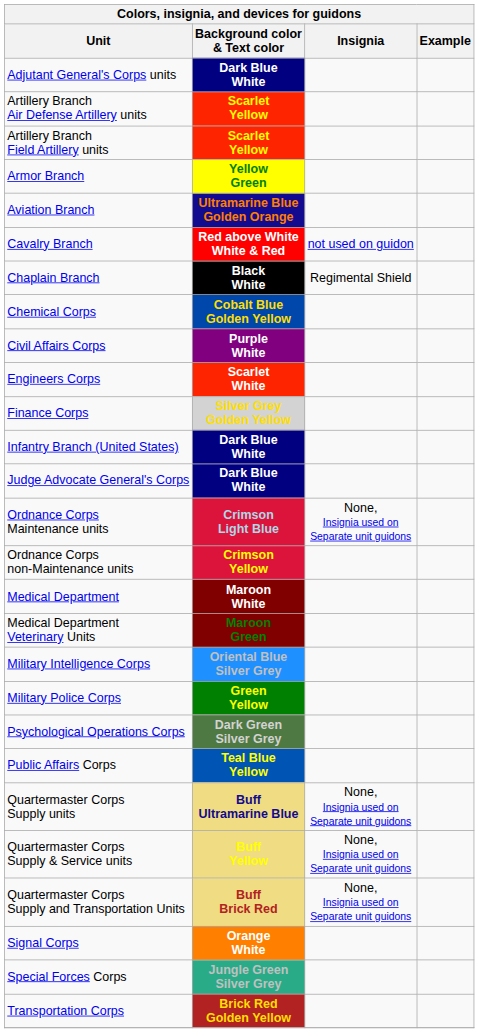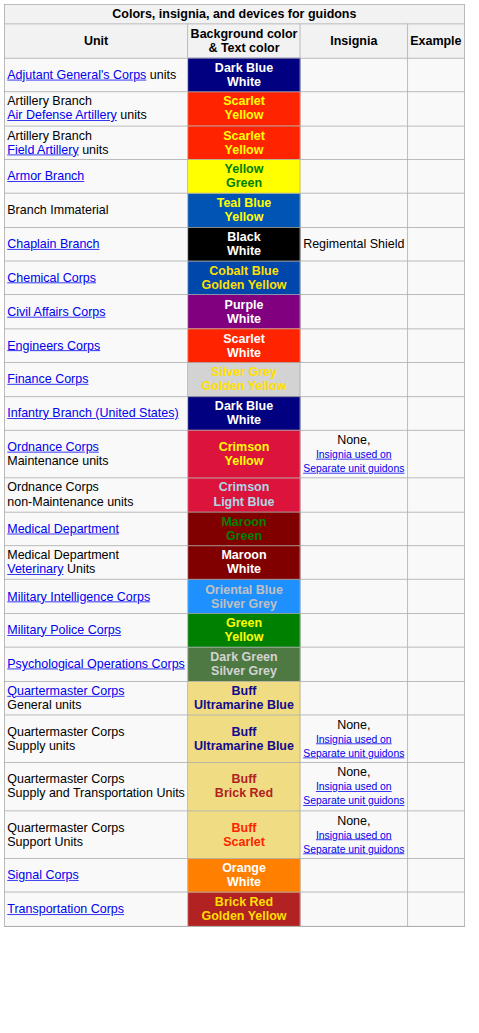 <table class="wikitable">
 <tr>
 <th colspan=4>Colors, insignia, and devices for guidons</th>
 </tr>
 <tr>
 <th>Unit</th>
 <th>Background color<br>& Text color</th>
 <th>Insignia</th>
 <th>Example</th>
 </tr>
 <tr>
 <td><a href='#'>Adjutant General's Corps</a> units</td>
 <td align="center" style="background:navy; color:white;"><strong>Dark Blue<br>White</strong></td>
 <td align="center"></td>
 <td align="center"></td>
 </tr>
 <tr>
 <td>Artillery Branch<br><a href='#'>Air Defense Artillery</a> units</td>
 <td align="center" style="background:#FF2400; color:yellow;"><strong>Scarlet<br>Yellow</strong></td>
 <td align="center"></td>
 <td align="center"></td>
 </tr>
 <tr>
 <td>Artillery Branch<br><a href='#'>Field Artillery</a> units</td>
 <td align="center" style="background:#FF2400; color:yellow;"><strong>Scarlet<br>Yellow</strong></td>
 <td align="center"></td>
 <td align="center"></td>
 </tr>
 <tr>
 <td><a href='#'>Armor Branch</a></td>
 <td align="center" style="background:yellow; color:green;"><strong>Yellow<br>Green</strong></td>
 <td align="center"></td>
 <td align="center"></td>
 </tr>
 <tr>
-<td><a href='#'>Aviation Branch</a></td>
-<td align="center" style="background:#120a8f; color:#FF7F00;"><strong>Ultramarine Blue<br>Golden Orange</strong></td>
+<td>Branch Immaterial</td>
+<td align="center" style="background:#0054B4; color:yellow;"><strong>Teal Blue<br>Yellow</strong></td>
 <td align="center"></td>
-<td align="center"></td>
-</tr>
-<tr>
-<td><a href='#'>Cavalry Branch</a></td>
-<td align="center" style="background:red; color:white;"><strong>Red above White<br>White & Red</strong></td>
-<td align="center"><a href='#'>not used on guidon</a></td>
 <td align="center"></td>
 </tr>
 <tr>
 <td><a href='#'>Chaplain Branch</a></td>
 <td align="center" style="background:black; color:white;"><strong>Black<br>White</strong></td>
 <td align="center">Regimental Shield</td>
 <td align="center"></td>
 </tr>
 <tr>
 <td><a href='#'>Chemical Corps</a></td>
 <td align="center" style="background:#0047AB; color:#FFDF00;"><strong>Cobalt Blue<br>Golden Yellow</strong></td>
 <td align="center"></td>
 <td align="center"></td>
 </tr>
 <tr>
 <td><a href='#'>Civil Affairs Corps</a></td>
 <td align="center" style="background:purple; color:white;"><strong>Purple<br>White</strong></td>
 <td align="center"></td>
 <td align="center"></td>
 </tr>
 <tr>
 <td><a href='#'>Engineers Corps</a></td>
 <td align="center" style="background:#FF2400; color:white;"><strong>Scarlet<br>White</strong></td>
 <td align="center"></td>
 <td align="center"></td>
 </tr>
 <tr>
 <td><a href='#'>Finance Corps</a></td>
 <td align="center" style="background:#D3D3D3; color:#FFDF00;"><strong>Silver Grey<br>Golden Yellow</strong></td>
 <td align="center"></td>
 <td align="center"></td>
 </tr>
 <tr>
 <td><a href='#'>Infantry Branch (United States)</a></td>
 <td align="center" style="background:navy; color:white;"><strong>Dark Blue<br>White</strong></td>
 <td align="center"></td>
 <td align="center"></td>
 </tr>
 <tr>
-<td><a href='#'>Judge Advocate General's Corps</a></td>
-<td align="center" style="background:navy; color:white;"><strong>Dark Blue<br>White</strong></td>
-<td align="center"></td>
-<td align="center"></td>
-</tr>
-<tr>
 <td><a href='#'>Ordnance Corps</a><br>Maintenance units</td>
-<td align="center" style="background:#DC143C; color:#ADD8E6;"><strong>Crimson<br>Light Blue</strong></td>
+<td align="center" style="background:#DC143C; color:yellow;"><strong>Crimson<br>Yellow</strong></td>
 <td align="center">None,<br><small><a href='#'>Insignia used on<br>Separate unit guidons</a></small></td>
 <td align="center"></td>
 </tr>
 <tr>
 <td>Ordnance Corps<br>non-Maintenance units</td>
-<td align="center" style="background:#DC143C; color:yellow;"><strong>Crimson<br>Yellow</strong></td>
+<td align="center" style="background:#DC143C; color:#ADD8E6;"><strong>Crimson<br>Light Blue</strong></td>
 <td align="center"></td>
 <td align="center"></td>
 </tr>
 <tr>
 <td><a href='#'>Medical Department</a></td>
-<td align="center" style="background:maroon; color:white;"><strong>Maroon<br>White</strong></td>
+<td align="center" style="background:maroon; color:green;"><strong>Maroon<br>Green</strong></td>
 <td align="center"></td>
 <td align="center"></td>
 </tr>
 <tr>
 <td>Medical Department<br><a href='#'>Veterinary</a> Units</td>
-<td align="center" style="background:maroon; color:green;"><strong>Maroon<br>Green</strong></td>
+<td align="center" style="background:maroon; color:white;"><strong>Maroon<br>White</strong></td>
 <td align="center"></td>
 <td align="center"></td>
 </tr>
 <tr>
 <td><a href='#'>Military Intelligence Corps</a></td>
 <td align="center" style="background:#1E90FF; color:#C0C0C0;"><strong>Oriental Blue<br>Silver Grey</strong></td>
 <td align="center"></td>
 <td align="center"></td>
 </tr>
 <tr>
 <td><a href='#'>Military Police Corps</a></td>
 <td align="center" style="background:green; color:yellow;"><strong>Green<br>Yellow</strong></td>
 <td align="center"></td>
 <td align="center"></td>
 </tr>
 <tr>
 <td><a href='#'>Psychological Operations Corps</a></td>
 <td align="center" style="background:#4F7942; color:#D3D3D3;"><strong>Dark Green<br>Silver Grey</strong></td>
 <td align="center"></td>
 <td align="center"></td>
 </tr>
 <tr>
-<td><a href='#'>Public Affairs</a> Corps</td>
-<td align="center" style="background:#0054B4; color:yellow;"><strong>Teal Blue<br>Yellow</strong></td>
+<td><a href='#'>Quartermaster Corps</a><br>General units</td>
+<td align="center" style="background:#F0DC82; color:#120A8F;"><strong>Buff<br>Ultramarine Blue</strong></td>
 <td align="center"></td>
 <td align="center"></td>
 </tr>
 <tr>
 <td>Quartermaster Corps<br>Supply units</td>
 <td align="center" style="background:#F0DC82; color:#120A8F;"><strong>Buff<br>Ultramarine Blue</strong></td>
 <td align="center">None,<br><small><a href='#'>Insignia used on<br>Separate unit guidons</a></small></td>
 <td align="center"></td>
 </tr>
 <tr>
-<td>Quartermaster Corps<br>Supply & Service units</td>
-<td align="center" style="background:#F0DC82; color:yellow;"><strong>Buff<br>Yellow</strong></td>
-<td align="center">None,<br><small><a href='#'>Insignia used on<br>Separate unit guidons</a></small></td>
-<td align="center"></td>
-</tr>
-<tr>
 <td>Quartermaster Corps<br>Supply and Transportation Units</td>
 <td align="center" style="background:#F0DC82; color:#B22222;"><strong>Buff<br>Brick Red</strong></td>
 <td align="center">None,<br><small><a href='#'>Insignia used on<br>Separate unit guidons</a></small></td>
 <td align="center"></td>
 </tr>
 <tr>
-<td><a href='#'>Signal Corps</a></td>
-<td align="center" style="background:#FF7F00; color:white;"><strong>Orange<br>White</strong></td>
-<td align="center"></td>
+<td>Quartermaster Corps<br>Support Units</td>
+<td align="center" style="background:#F0DC82; color:#FF2400;"><strong>Buff<br>Scarlet</strong></td>
+<td align="center">None,<br><small><a href='#'>Insignia used on<br>Separate unit guidons</a></small></td>
 <td align="center"></td>
 </tr>
 <tr>
-<td><a href='#'>Special Forces</a> Corps</td>
-<td align="center" style="background:#29AB87; color:#C0C0C0;"><strong>Jungle Green<br>Silver Grey</strong></td>
+<td><a href='#'>Signal Corps</a></td>
+<td align="center" style="background:#FF7F00; color:white;"><strong>Orange<br>White</strong></td>
 <td align="center"></td>
 <td align="center"></td>
 </tr>
 <tr>
 <td><a href='#'>Transportation Corps</a></td>
 <td align="center" style="background:#B22222; color:#FFDF00;"><strong>Brick Red<br>Golden Yellow</strong></td>
 <td align="center"></td>
 <td align="center"></td>
 </tr>
 <tr>
 </tr>
 </table>
